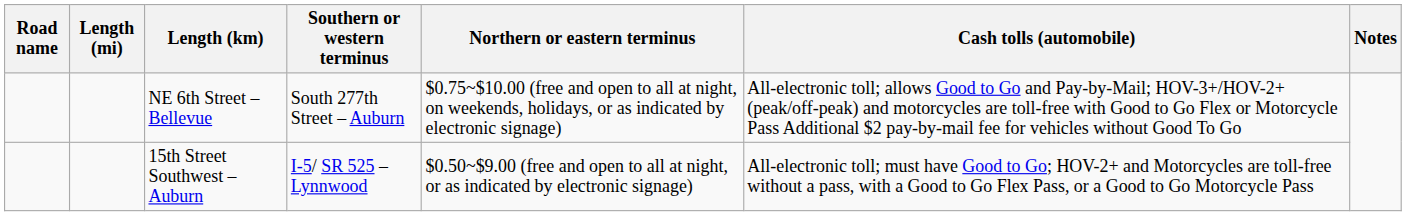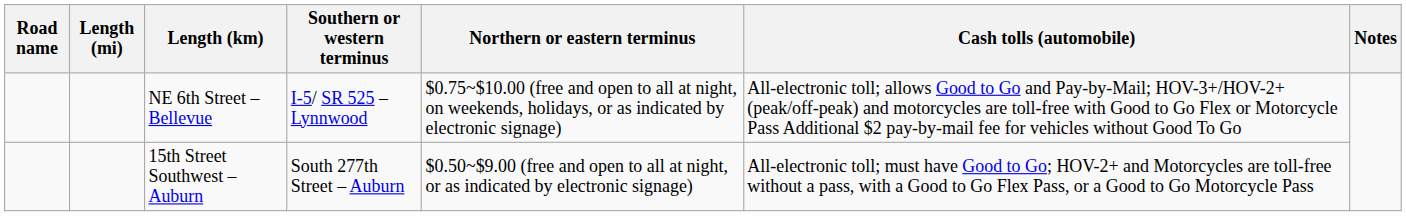 <table class=wikitable>
 <tr>
 <th scope=col>Road name</th>
 <th scope=col>Length (mi)</th>
 <th scope=col>Length (km)</th>
 <th scope=col>Southern or western terminus</th>
 <th scope=col>Northern or eastern terminus</th>
 <th scope=col>Cash tolls (automobile)</th>
 <th scope=col>Notes</th>
 </tr>
 <tr>
 <td></td>
 <td></td>
 <td>NE 6th Street – <a href='#'>Bellevue</a></td>
-<td>South 277th Street – <a href='#'>Auburn</a></td>
+<td><a href='#'>I-5</a>/ <a href='#'>SR 525</a> – <a href='#'>Lynnwood</a></td>
 <td>$0.75~$10.00 (free and open to all at night, on weekends, holidays, or as indicated by electronic signage)</td>
 <td>All-electronic toll; allows <a href='#'>Good to Go</a> and Pay-by-Mail; HOV-3+/HOV-2+ (peak/off-peak) and motorcycles are toll-free with Good to Go Flex or Motorcycle Pass Additional $2 pay-by-mail fee for vehicles without Good To Go</td>
 </tr>
 <tr>
 <td></td>
 <td></td>
 <td>15th Street Southwest – <a href='#'>Auburn</a></td>
-<td><a href='#'>I-5</a>/ <a href='#'>SR 525</a> – <a href='#'>Lynnwood</a></td>
+<td>South 277th Street – <a href='#'>Auburn</a></td>
 <td>$0.50~$9.00 (free and open to all at night, or as indicated by electronic signage)</td>
 <td>All-electronic toll; must have <a href='#'>Good to Go</a>; HOV-2+ and Motorcycles are toll-free without a pass, with a Good to Go Flex Pass, or a Good to Go Motorcycle Pass</td>
 </tr>
 </table>
